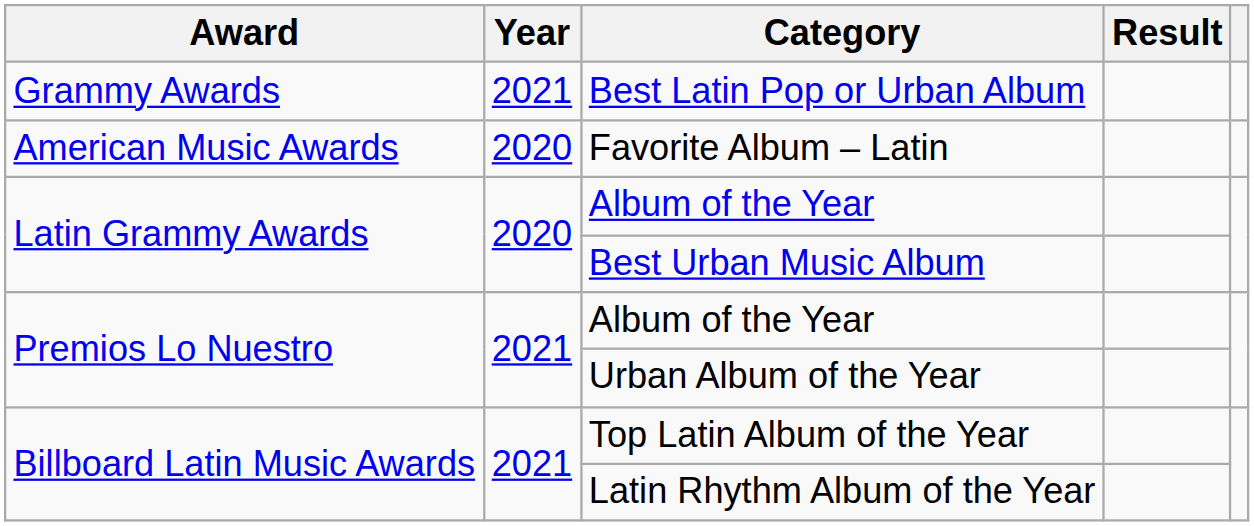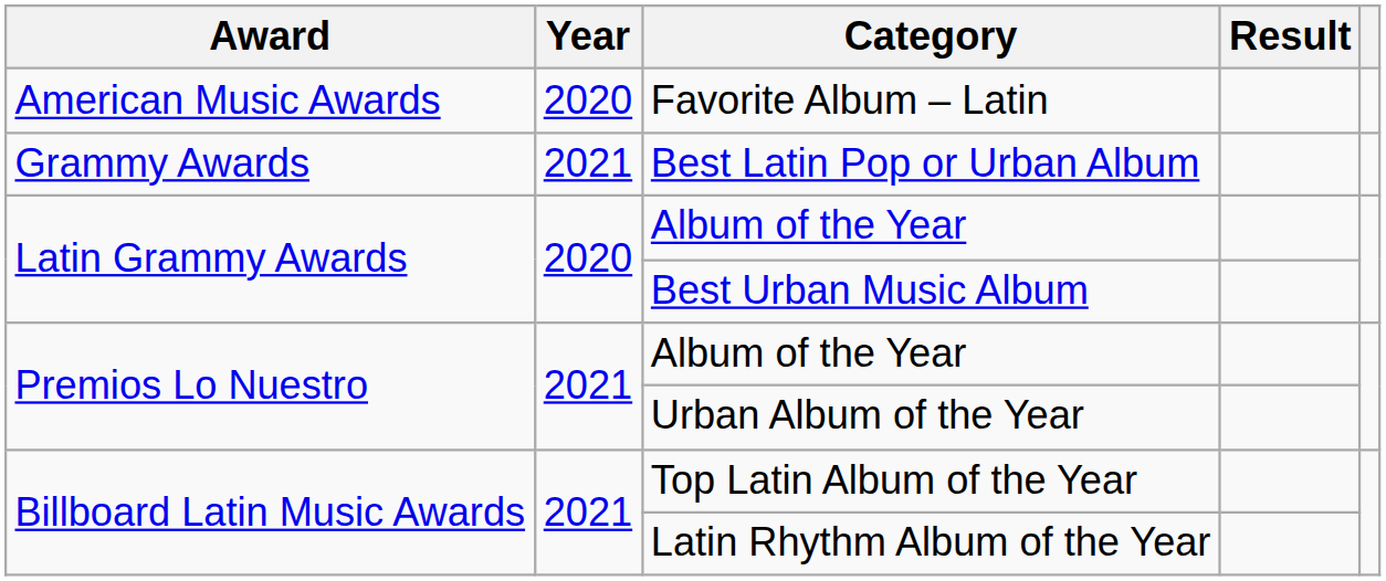 <table class="wikitable sortable plainrowheaders" style="width: auto;">
 <tr>
 <th scope="col">Award</th>
 <th scope="col">Year</th>
 <th scope="col">Category</th>
 <th scope="col">Result</th>
 <th scope="col"></th>
 </tr>
 <tr>
-<td><a href='#'>Grammy Awards</a></td>
-<td><a href='#'>2021</a></td>
-<td><a href='#'>Best Latin Pop or Urban Album</a></td>
+<td><a href='#'>American Music Awards</a></td>
+<td><a href='#'>2020</a></td>
+<td>Favorite Album – Latin</td>
 <td></td>
 <td style="text-align:center;"></td>
 </tr>
 <tr>
-<td><a href='#'>American Music Awards</a></td>
-<td><a href='#'>2020</a></td>
-<td>Favorite Album – Latin</td>
+<td><a href='#'>Grammy Awards</a></td>
+<td><a href='#'>2021</a></td>
+<td><a href='#'>Best Latin Pop or Urban Album</a></td>
 <td></td>
 <td style="text-align:center;"></td>
 </tr>
 <tr>
 <td rowspan="2"><a href='#'>Latin Grammy Awards</a></td>
 <td rowspan="2"><a href='#'>2020</a></td>
 <td><a href='#'>Album of the Year</a></td>
 <td></td>
 <td style="text-align:center;" rowspan="2"></td>
 </tr>
 <tr>
 <td><a href='#'>Best Urban Music Album</a></td>
 <td></td>
 </tr>
 <tr>
 <td rowspan="2"><a href='#'>Premios Lo Nuestro</a></td>
 <td rowspan="2"><a href='#'>2021</a></td>
 <td>Album of the Year</td>
 <td></td>
 <td style="text-align:center;" rowspan="2"></td>
 </tr>
 <tr>
 <td>Urban Album of the Year</td>
 <td></td>
 </tr>
 <tr>
 <td rowspan="2"><a href='#'>Billboard Latin Music Awards</a></td>
 <td rowspan="2"><a href='#'>2021</a></td>
 <td>Top Latin Album of the Year</td>
 <td></td>
 <td style="text-align:center;" rowspan="2"></td>
 </tr>
 <tr>
 <td>Latin Rhythm Album of the Year</td>
 <td></td>
 </tr>
 </table>
